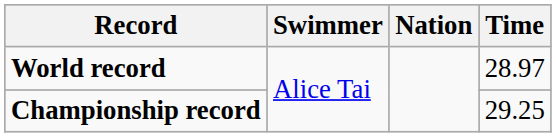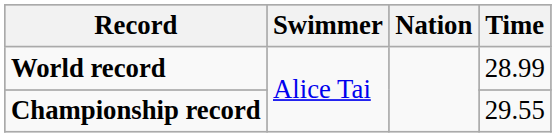 <table class="wikitable">
 <tr>
 <th>Record</th>
 <th>Swimmer</th>
 <th>Nation</th>
 <th>Time</th>
 </tr>
 <tr>
 <td><strong>World record</strong></td>
 <td rowspan="2"><a href='#'>Alice Tai</a></td>
 <td rowspan="2"></td>
-<td>28.97</td>
+<td>28.99</td>
 </tr>
 <tr>
 <td><strong>Championship record</strong></td>
-<td>29.25</td>
+<td>29.55</td>
 </tr>
 </table>
